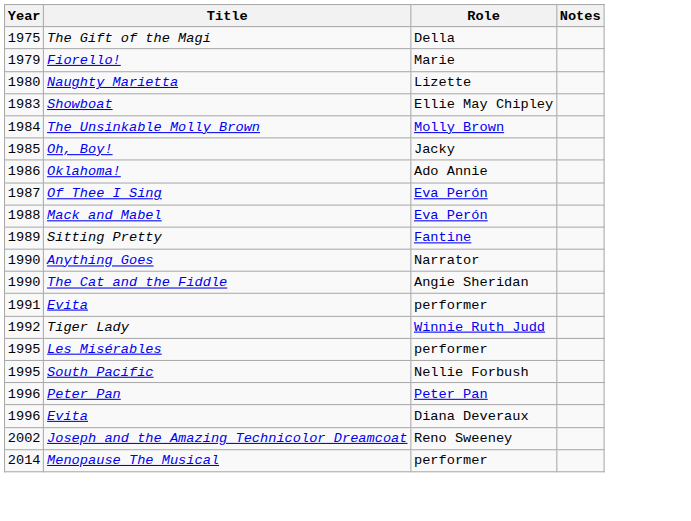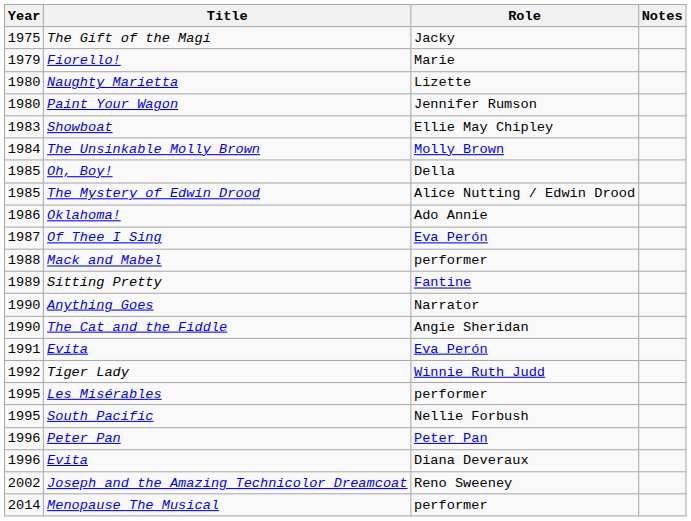 <table class="wikitable sortable">
 <tr>
 <th>Year</th>
 <th>Title</th>
 <th>Role</th>
 <th>Notes</th>
 </tr>
 <tr>
 <td>1975</td>
 <td><em>The Gift of the Magi</em></td>
-<td>Della</td>
+<td>Jacky</td>
 <td></td>
 </tr>
 <tr>
 <td>1979</td>
 <td><em><a href='#'>Fiorello!</a></em></td>
 <td>Marie</td>
 <td></td>
 </tr>
 <tr>
 <td>1980</td>
 <td><em><a href='#'>Naughty Marietta</a></em></td>
 <td>Lizette</td>
+<td></td>
+</tr>
+<tr>
+<td>1980</td>
+<td><em><a href='#'>Paint Your Wagon</a></em></td>
+<td>Jennifer Rumson</td>
 <td></td>
 </tr>
 <tr>
 <td>1983</td>
 <td><em><a href='#'>Showboat</a></em></td>
 <td>Ellie May Chipley</td>
 <td></td>
 </tr>
 <tr>
 <td>1984</td>
 <td><em><a href='#'>The Unsinkable Molly Brown</a></em></td>
 <td><a href='#'>Molly Brown</a></td>
 <td></td>
 </tr>
 <tr>
 <td>1985</td>
 <td><em><a href='#'>Oh, Boy!</a></em></td>
-<td>Jacky</td>
+<td>Della</td>
+<td></td>
+</tr>
+<tr>
+<td>1985</td>
+<td><em><a href='#'>The Mystery of Edwin Drood</a></em></td>
+<td>Alice Nutting / Edwin Drood</td>
 <td></td>
 </tr>
 <tr>
 <td>1986</td>
 <td><em><a href='#'>Oklahoma!</a></em></td>
 <td>Ado Annie</td>
 <td></td>
 </tr>
 <tr>
 <td>1987</td>
 <td><em><a href='#'>Of Thee I Sing</a></em></td>
 <td><a href='#'>Eva Perón</a></td>
 </tr>
 <tr>
 <td>1988</td>
 <td><em><a href='#'>Mack and Mabel</a></em></td>
-<td><a href='#'>Eva Perón</a></td>
+<td>performer</td>
 <td></td>
 </tr>
 <tr>
 <td>1989</td>
 <td><em>Sitting Pretty</em></td>
 <td><a href='#'>Fantine</a></td>
 <td></td>
 </tr>
 <tr>
 <td>1990</td>
 <td><em><a href='#'>Anything Goes</a></em></td>
 <td>Narrator</td>
 <td></td>
 </tr>
 <tr>
 <td>1990</td>
 <td><em><a href='#'>The Cat and the Fiddle</a></em></td>
 <td>Angie Sheridan</td>
 <td></td>
 </tr>
 <tr>
 <td>1991</td>
 <td><em><a href='#'>Evita</a></em></td>
-<td>performer</td>
+<td><a href='#'>Eva Perón</a></td>
 <td></td>
 </tr>
 <tr>
 <td>1992</td>
 <td><em>Tiger Lady</em></td>
 <td><a href='#'>Winnie Ruth Judd</a></td>
 <td></td>
 </tr>
 <tr>
 <td>1995</td>
 <td><em><a href='#'>Les Misérables</a></em></td>
 <td>performer</td>
 <td></td>
 </tr>
 <tr>
 <td>1995</td>
 <td><em><a href='#'>South Pacific</a></em></td>
 <td>Nellie Forbush</td>
 <td></td>
 </tr>
 <tr>
 <td>1996</td>
 <td><em><a href='#'>Peter Pan</a></em></td>
 <td><a href='#'>Peter Pan</a></td>
 <td></td>
 </tr>
 <tr>
 <td>1996</td>
 <td><em><a href='#'>Evita</a></em></td>
 <td>Diana Deveraux</td>
 <td></td>
 </tr>
 <tr>
 <td>2002</td>
 <td><em><a href='#'>Joseph and the Amazing Technicolor Dreamcoat</a></em></td>
 <td>Reno Sweeney</td>
 <td></td>
 </tr>
 <tr>
 <td>2014</td>
 <td><em><a href='#'>Menopause The Musical</a></em></td>
 <td>performer</td>
 <td></td>
 </tr>
 </table>
